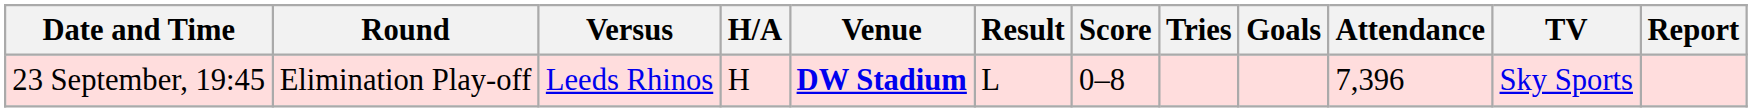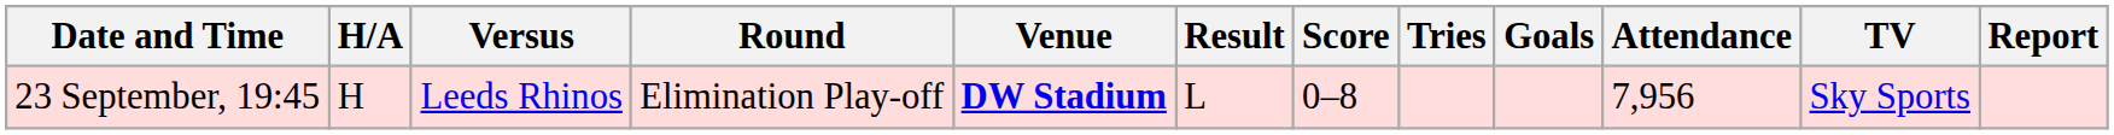 <table class="wikitable" style="font-size:85%;">
 <tr>
 <th>Date and Time</th>
+<th>H/A</th>
+<th>Versus</th>
 <th>Round</th>
-<th>Versus</th>
-<th>H/A</th>
 <th>Venue</th>
 <th>Result</th>
 <th>Score</th>
 <th>Tries</th>
 <th>Goals</th>
 <th>Attendance</th>
 <th>TV</th>
 <th>Report</th>
 </tr>
 <tr style="background:#ffdddd;">
 <td>23 September, 19:45</td>
+<td>H</td>
+<td> <a href='#'>Leeds Rhinos</a></td>
 <td>Elimination Play-off</td>
-<td> <a href='#'>Leeds Rhinos</a></td>
-<td>H</td>
 <td><strong><a href='#'>DW Stadium</a></strong></td>
 <td>L</td>
 <td>0–8</td>
 <td></td>
 <td></td>
-<td>7,396</td>
+<td>7,956</td>
 <td><a href='#'>Sky Sports</a></td>
 <td></td>
 </tr>
 </table>
